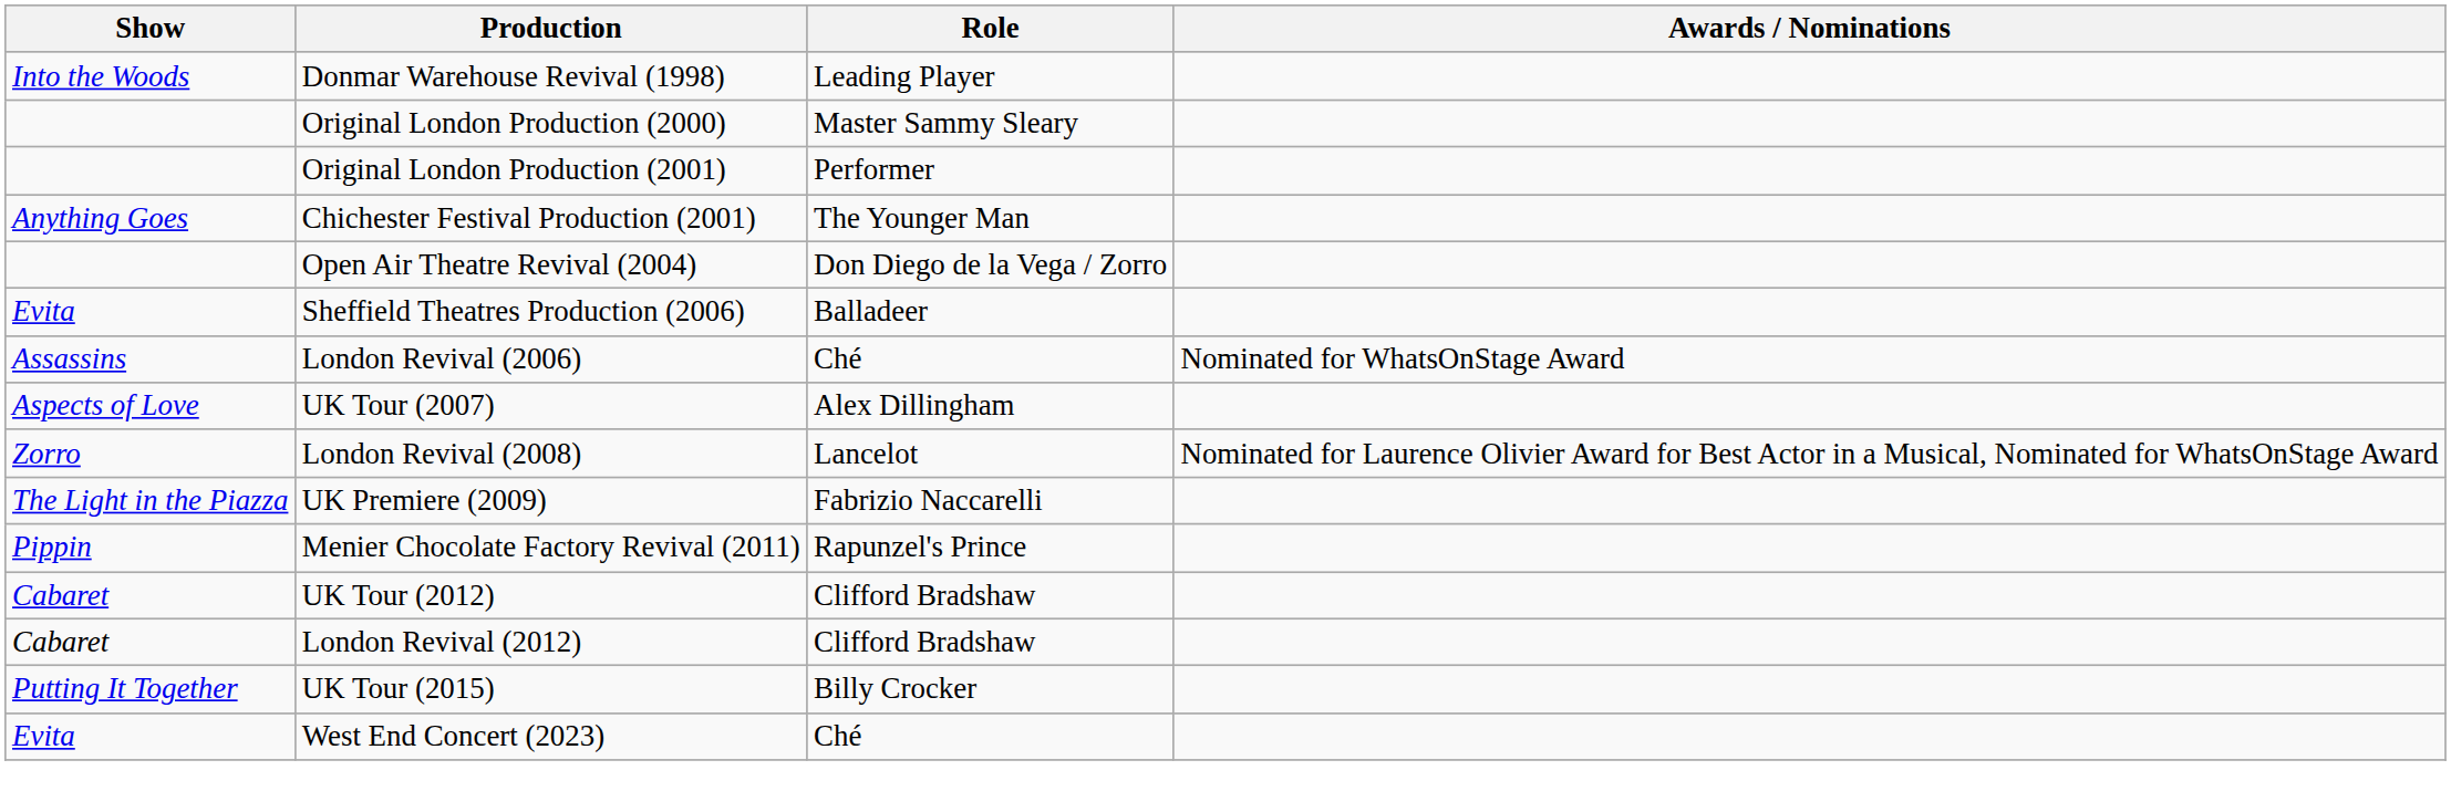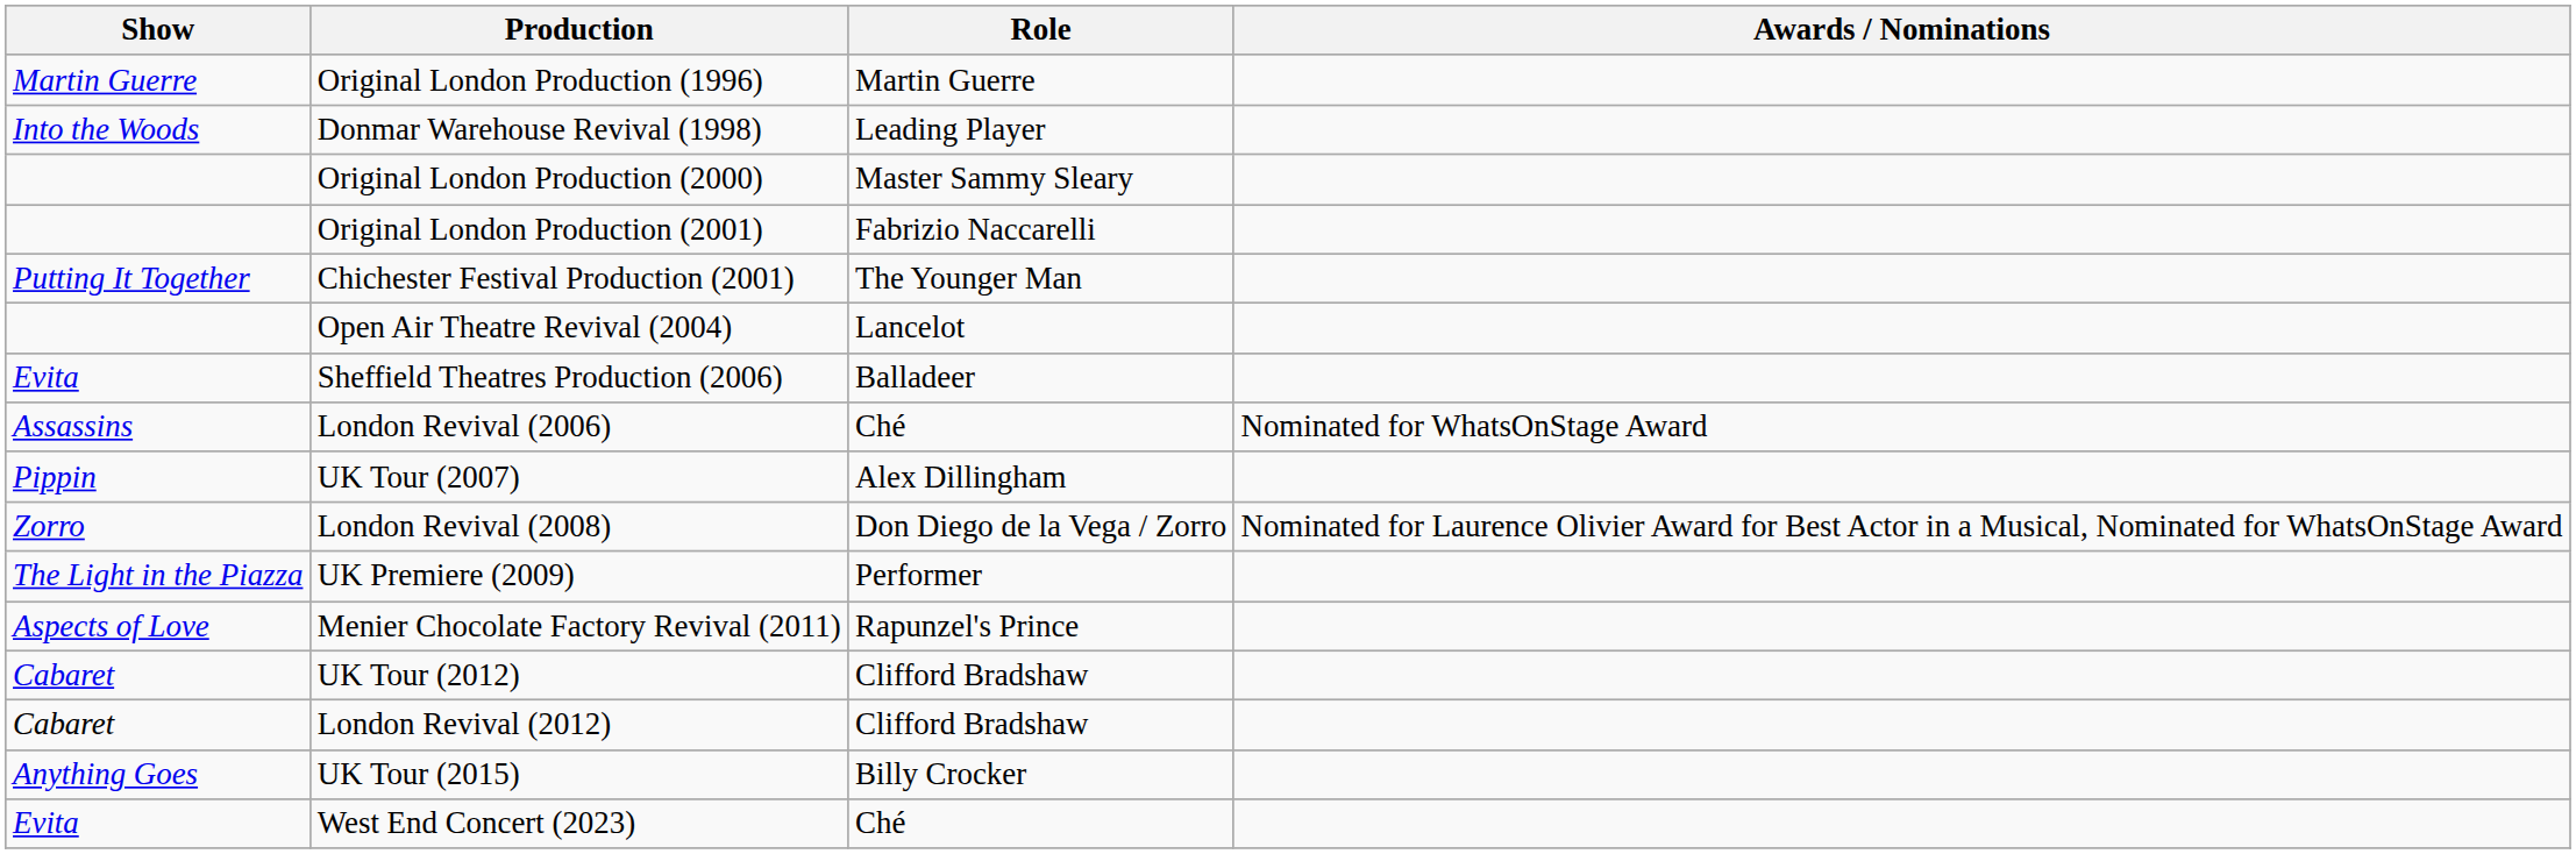 <table class="wikitable">
 <tr>
 <th>Show</th>
 <th>Production</th>
 <th>Role</th>
 <th>Awards / Nominations</th>
+</tr>
+<tr>
+<td><a href='#'><em>Martin Guerre</em></a></td>
+<td>Original London Production (1996)</td>
+<td>Martin Guerre</td>
+<td></td>
 </tr>
 <tr>
 <td><em><a href='#'>Into the Woods</a></em></td>
 <td>Donmar Warehouse Revival (1998)</td>
 <td>Leading Player</td>
 <td></td>
 </tr>
 <tr>
 <td></td>
 <td>Original London Production (2000)</td>
 <td>Master Sammy Sleary</td>
 <td></td>
 </tr>
 <tr>
 <td></td>
 <td>Original London Production (2001)</td>
-<td>Performer</td>
+<td>Fabrizio Naccarelli</td>
 <td></td>
 </tr>
 <tr>
-<td><em><a href='#'>Anything Goes</a></em></td>
+<td><em><a href='#'>Putting It Together</a></em></td>
 <td>Chichester Festival Production (2001)</td>
 <td>The Younger Man</td>
 <td></td>
 </tr>
 <tr>
 <td></td>
 <td>Open Air Theatre Revival (2004)</td>
-<td>Don Diego de la Vega / Zorro</td>
+<td>Lancelot</td>
 <td></td>
 </tr>
 <tr>
 <td><a href='#'><em>Evita</em></a></td>
 <td>Sheffield Theatres Production (2006)</td>
 <td>Balladeer</td>
 <td></td>
 </tr>
 <tr>
 <td><a href='#'><em>Assassins</em></a></td>
 <td>London Revival (2006)</td>
 <td>Ché</td>
 <td>Nominated for WhatsOnStage Award</td>
 </tr>
 <tr>
-<td><em><a href='#'>Aspects of Love</a></em></td>
+<td><a href='#'><em>Pippin</em></a></td>
 <td>UK Tour (2007)</td>
 <td>Alex Dillingham</td>
 <td></td>
 </tr>
 <tr>
 <td><a href='#'><em>Zorro</em></a></td>
 <td>London Revival (2008)</td>
-<td>Lancelot</td>
+<td>Don Diego de la Vega / Zorro</td>
 <td>Nominated for Laurence Olivier Award for Best Actor in a Musical, Nominated for WhatsOnStage Award</td>
 </tr>
 <tr>
 <td><a href='#'><em>The Light in the Piazza</em></a></td>
 <td>UK Premiere (2009)</td>
-<td>Fabrizio Naccarelli</td>
+<td>Performer</td>
 <td></td>
 </tr>
 <tr>
-<td><a href='#'><em>Pippin</em></a></td>
+<td><em><a href='#'>Aspects of Love</a></em></td>
 <td>Menier Chocolate Factory Revival (2011)</td>
 <td>Rapunzel's Prince</td>
 <td></td>
 </tr>
 <tr>
 <td><a href='#'><em>Cabaret</em></a></td>
 <td>UK Tour (2012)</td>
 <td>Clifford Bradshaw</td>
 <td></td>
 </tr>
 <tr>
 <td><em>Cabaret</em></td>
 <td>London Revival (2012)</td>
 <td>Clifford Bradshaw</td>
 <td></td>
 </tr>
 <tr>
-<td><em><a href='#'>Putting It Together</a></em></td>
+<td><em><a href='#'>Anything Goes</a></em></td>
 <td>UK Tour (2015)</td>
 <td>Billy Crocker</td>
 <td></td>
 </tr>
 <tr>
 <td><a href='#'><em>Evita</em></a></td>
 <td>West End Concert (2023)</td>
 <td>Ché</td>
 <td></td>
 </tr>
 </table>
